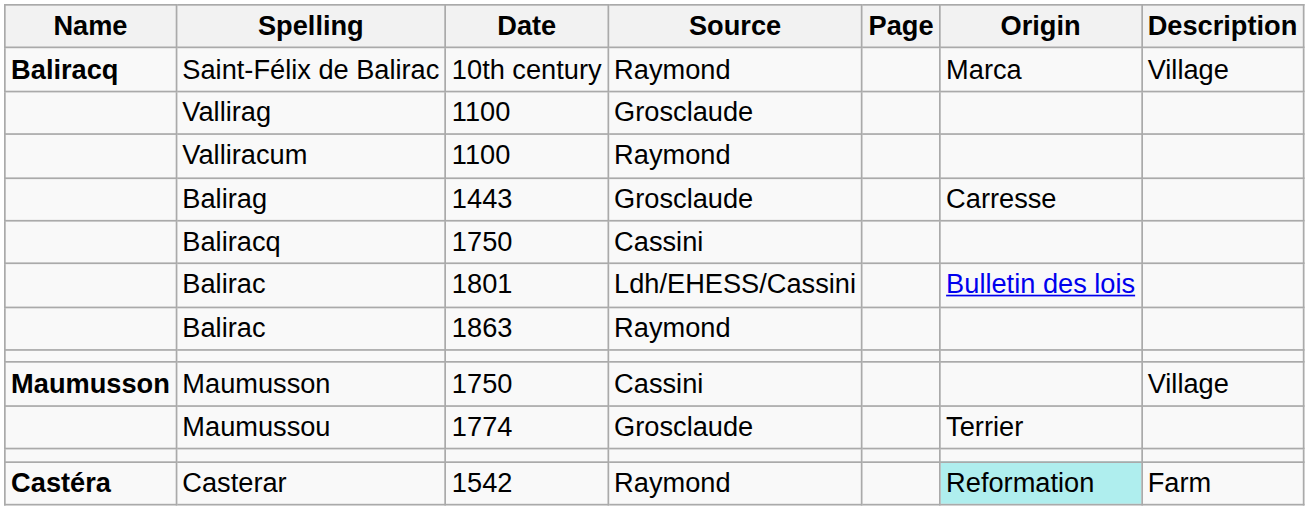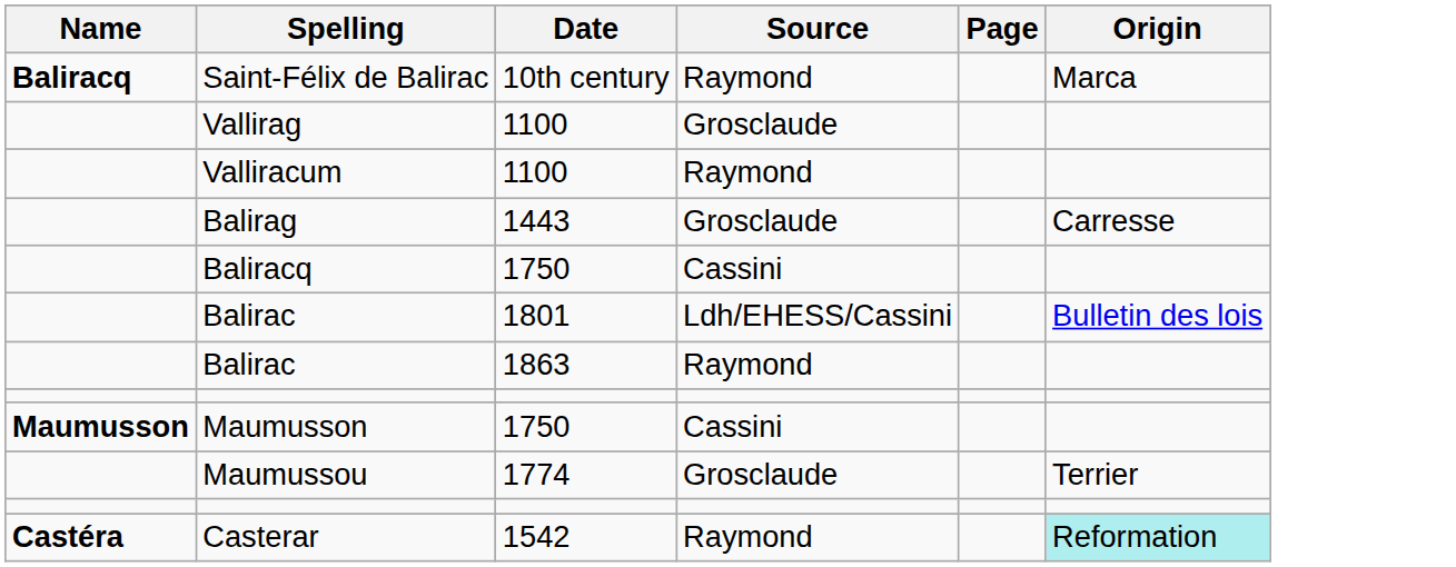 <table class="wikitable">
 <tr>
 <th>Name</th>
 <th>Spelling</th>
 <th>Date</th>
 <th>Source</th>
 <th>Page</th>
 <th>Origin</th>
-<th>Description</th>
 </tr>
 <tr>
 <td><strong>Baliracq</strong></td>
 <td>Saint-Félix de Balirac</td>
 <td>10th century</td>
 <td>Raymond</td>
 <td></td>
 <td>Marca</td>
-<td>Village</td>
 </tr>
 <tr>
 <td></td>
 <td>Vallirag</td>
 <td>1100</td>
 <td>Grosclaude</td>
-<td></td>
 <td></td>
 <td></td>
 </tr>
 <tr>
 <td></td>
 <td>Valliracum</td>
 <td>1100</td>
 <td>Raymond</td>
 <td></td>
 <td></td>
-<td></td>
 </tr>
 <tr>
 <td></td>
 <td>Balirag</td>
 <td>1443</td>
 <td>Grosclaude</td>
 <td></td>
 <td>Carresse</td>
-<td></td>
 </tr>
 <tr>
 <td></td>
 <td>Baliracq</td>
 <td>1750</td>
 <td>Cassini</td>
-<td></td>
 <td></td>
 <td></td>
 </tr>
 <tr>
 <td></td>
 <td>Balirac</td>
 <td>1801</td>
 <td>Ldh/EHESS/Cassini</td>
 <td></td>
 <td><a href='#'>Bulletin des lois</a></td>
-<td></td>
 </tr>
 <tr>
 <td></td>
 <td>Balirac</td>
 <td>1863</td>
 <td>Raymond</td>
 <td></td>
 <td></td>
-<td></td>
 </tr>
 <tr>
-<td></td>
 <td></td>
 <td></td>
 <td></td>
 <td></td>
 <td></td>
 <td></td>
 </tr>
 <tr>
 <td><strong>Maumusson</strong></td>
 <td>Maumusson</td>
 <td>1750</td>
 <td>Cassini</td>
 <td></td>
 <td></td>
-<td>Village</td>
 </tr>
 <tr>
 <td></td>
 <td>Maumussou</td>
 <td>1774</td>
 <td>Grosclaude</td>
 <td></td>
 <td>Terrier</td>
-<td></td>
 </tr>
 <tr>
-<td></td>
 <td></td>
 <td></td>
 <td></td>
 <td></td>
 <td></td>
 <td></td>
 </tr>
 <tr>
 <td><strong>Castéra</strong></td>
 <td>Casterar</td>
 <td>1542</td>
 <td>Raymond</td>
 <td></td>
 <td style="background: paleturquoise;">Reformation</td>
-<td>Farm</td>
 </tr>
 </table>
